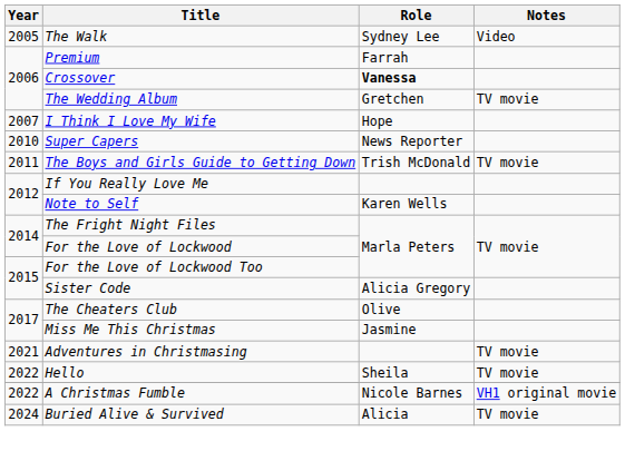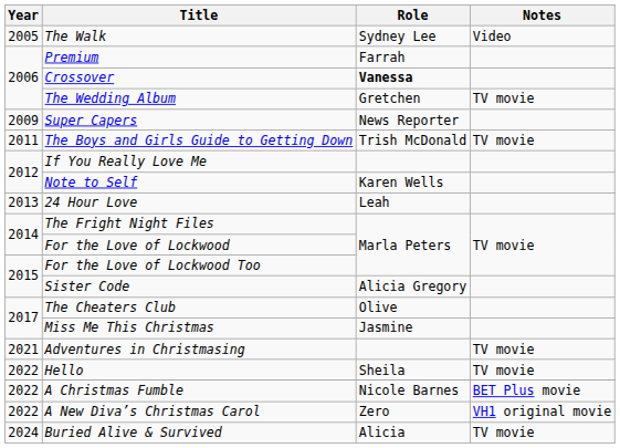 <table class="wikitable plainrowheaders sortable" style="margin-right: 0;">
 <tr>
 <th scope="col">Year</th>
 <th scope="col">Title</th>
 <th scope="col">Role</th>
 <th scope="col" class="unsortable">Notes</th>
 </tr>
 <tr>
 <td>2005</td>
 <td><em>The Walk</em></td>
 <td>Sydney Lee</td>
 <td>Video</td>
 </tr>
 <tr>
 <td rowspan=3>2006</td>
 <td><em><a href='#'>Premium</a></em></td>
 <td>Farrah</td>
 <td></td>
 </tr>
 <tr>
 <td><em><a href='#'>Crossover</a></em></td>
 <td><strong>Vanessa</strong></td>
 <td></td>
 </tr>
 <tr>
 <td><em><a href='#'>The Wedding Album</a></em></td>
 <td>Gretchen</td>
 <td>TV movie</td>
 </tr>
 <tr>
-<td>2007</td>
-<td><em><a href='#'>I Think I Love My Wife</a></em></td>
-<td>Hope</td>
-<td></td>
-</tr>
-<tr>
-<td>2010</td>
+<td>2009</td>
 <td><em><a href='#'>Super Capers</a></em></td>
 <td>News Reporter</td>
 <td></td>
 </tr>
 <tr>
 <td>2011</td>
 <td><em><a href='#'>The Boys and Girls Guide to Getting Down</a></em></td>
 <td>Trish McDonald</td>
 <td>TV movie</td>
 </tr>
 <tr>
 <td rowspan=2>2012</td>
 <td><em>If You Really Love Me</em></td>
 <td></td>
 <td></td>
 </tr>
 <tr>
 <td><em><a href='#'>Note to Self</a></em></td>
 <td>Karen Wells</td>
+<td></td>
+</tr>
+<tr>
+<td>2013</td>
+<td><em>24 Hour Love</em></td>
+<td>Leah</td>
 <td></td>
 </tr>
 <tr>
 <td rowspan=2>2014</td>
 <td><em>The Fright Night Files</em></td>
 <td rowspan=3>Marla Peters</td>
 <td rowspan=3>TV movie</td>
 </tr>
 <tr>
 <td><em>For the Love of Lockwood</em></td>
 </tr>
 <tr>
 <td rowspan=2>2015</td>
 <td><em>For the Love of Lockwood Too</em></td>
 </tr>
 <tr>
 <td><em>Sister Code</em></td>
 <td>Alicia Gregory</td>
 <td></td>
 </tr>
 <tr>
 <td rowspan=2>2017</td>
 <td><em>The Cheaters Club</em></td>
 <td>Olive</td>
 <td></td>
 </tr>
 <tr>
 <td><em>Miss Me This Christmas</em></td>
 <td>Jasmine</td>
 <td></td>
 </tr>
 <tr>
 <td>2021</td>
 <td><em>Adventures in Christmasing</em></td>
 <td></td>
 <td>TV movie</td>
 </tr>
 <tr>
 <td>2022</td>
 <td><em>Hello</em></td>
 <td>Sheila</td>
 <td>TV movie</td>
 </tr>
 <tr>
 </tr>
 <tr>
 <td>2022</td>
 <td><em>A Christmas Fumble</em></td>
 <td>Nicole Barnes</td>
+<td><a href='#'>BET Plus</a> movie</td>
+</tr>
+<tr>
+<td>2022</td>
+<td><em>A New Diva’s Christmas Carol</em></td>
+<td>Zero</td>
 <td><a href='#'>VH1</a> original movie</td>
 </tr>
 <tr>
 <td>2024</td>
 <td><em>Buried Alive & Survived</em></td>
 <td>Alicia</td>
 <td>TV movie</td>
 </tr>
 </table>
